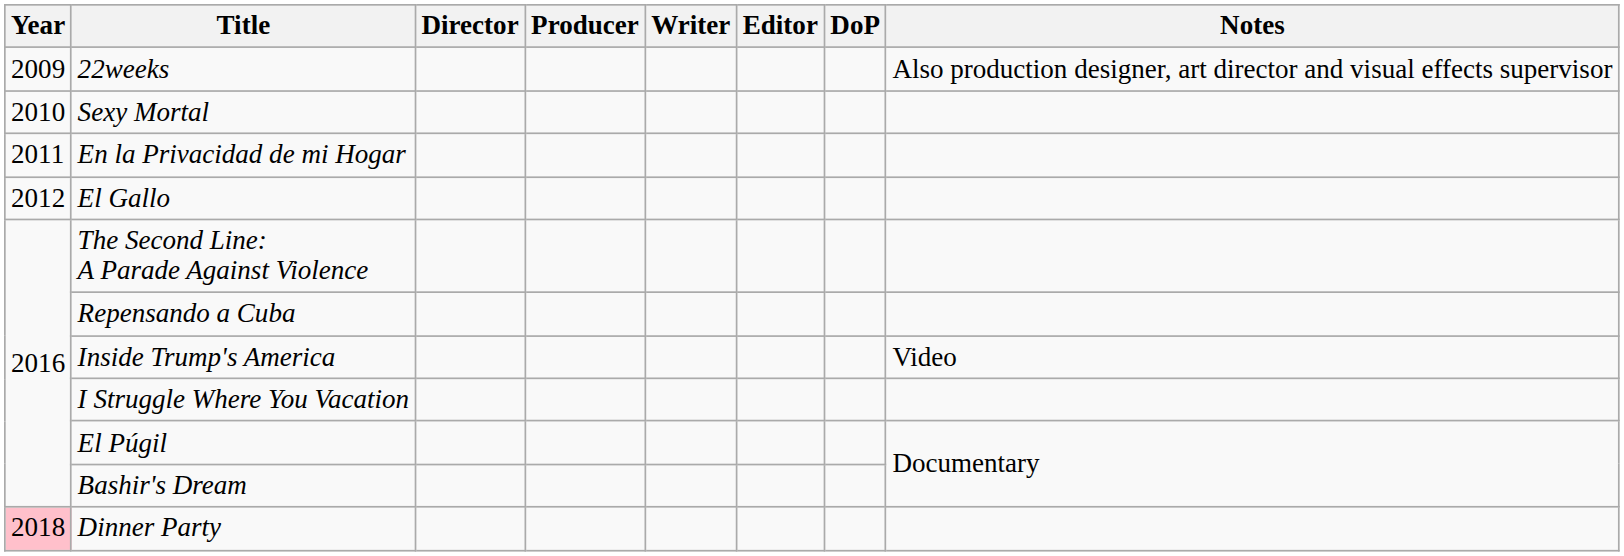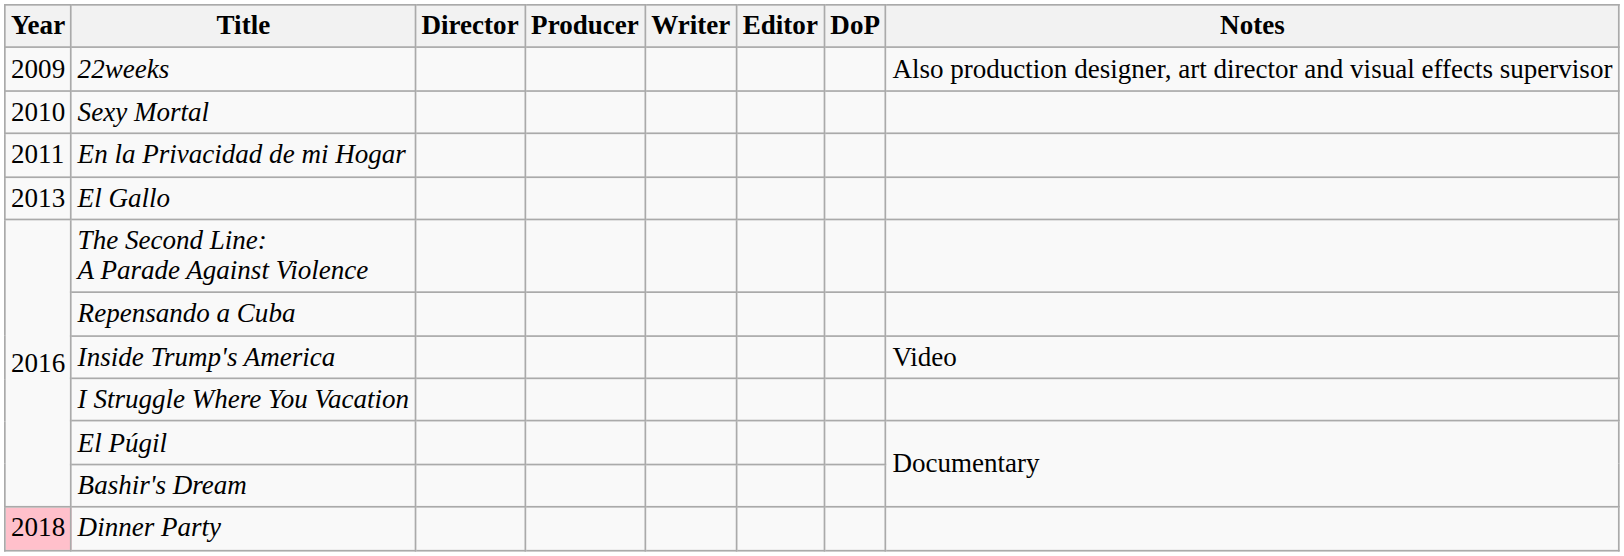 <table class="wikitable">
 <tr>
 <th>Year</th>
 <th>Title</th>
 <th>Director</th>
 <th>Producer</th>
 <th>Writer</th>
 <th>Editor</th>
 <th>DoP</th>
 <th>Notes</th>
 </tr>
 <tr>
 <td>2009</td>
 <td><em>22weeks</em></td>
 <td></td>
 <td></td>
 <td></td>
 <td></td>
 <td></td>
 <td>Also production designer, art director and visual effects supervisor</td>
 </tr>
 <tr>
 <td>2010</td>
 <td><em>Sexy Mortal</em></td>
 <td></td>
 <td></td>
 <td></td>
 <td></td>
 <td></td>
 <td></td>
 </tr>
 <tr>
 <td>2011</td>
 <td><em>En la Privacidad de mi Hogar</em></td>
 <td></td>
 <td></td>
 <td></td>
 <td></td>
 <td></td>
 <td></td>
 </tr>
 <tr>
-<td>2012</td>
+<td>2013</td>
 <td><em>El Gallo</em></td>
 <td></td>
 <td></td>
 <td></td>
 <td></td>
 <td></td>
 <td></td>
 </tr>
 <tr>
 <td rowspan=6>2016</td>
 <td><em>The Second Line:<br>A Parade Against Violence</em></td>
 <td></td>
 <td></td>
 <td></td>
 <td></td>
 <td></td>
 <td></td>
 </tr>
 <tr>
 <td><em>Repensando a Cuba</em></td>
 <td></td>
 <td></td>
 <td></td>
 <td></td>
 <td></td>
 <td></td>
 </tr>
 <tr>
 <td><em>Inside Trump's America</em></td>
 <td></td>
 <td></td>
 <td></td>
 <td></td>
 <td></td>
 <td>Video</td>
 </tr>
 <tr>
 <td><em>I Struggle Where You Vacation</em></td>
 <td></td>
 <td></td>
 <td></td>
 <td></td>
 <td></td>
 <td></td>
 </tr>
 <tr>
 <td><em>El Púgil</em></td>
 <td></td>
 <td></td>
 <td></td>
 <td></td>
 <td></td>
 <td rowspan=2>Documentary</td>
 </tr>
 <tr>
 <td><em>Bashir's Dream</em></td>
 <td></td>
 <td></td>
 <td></td>
 <td></td>
 <td></td>
 </tr>
 <tr>
 <td style="background: pink;">2018</td>
 <td><em>Dinner Party</em></td>
 <td></td>
 <td></td>
 <td></td>
 <td></td>
 <td></td>
 <td></td>
 </tr>
 </table>
